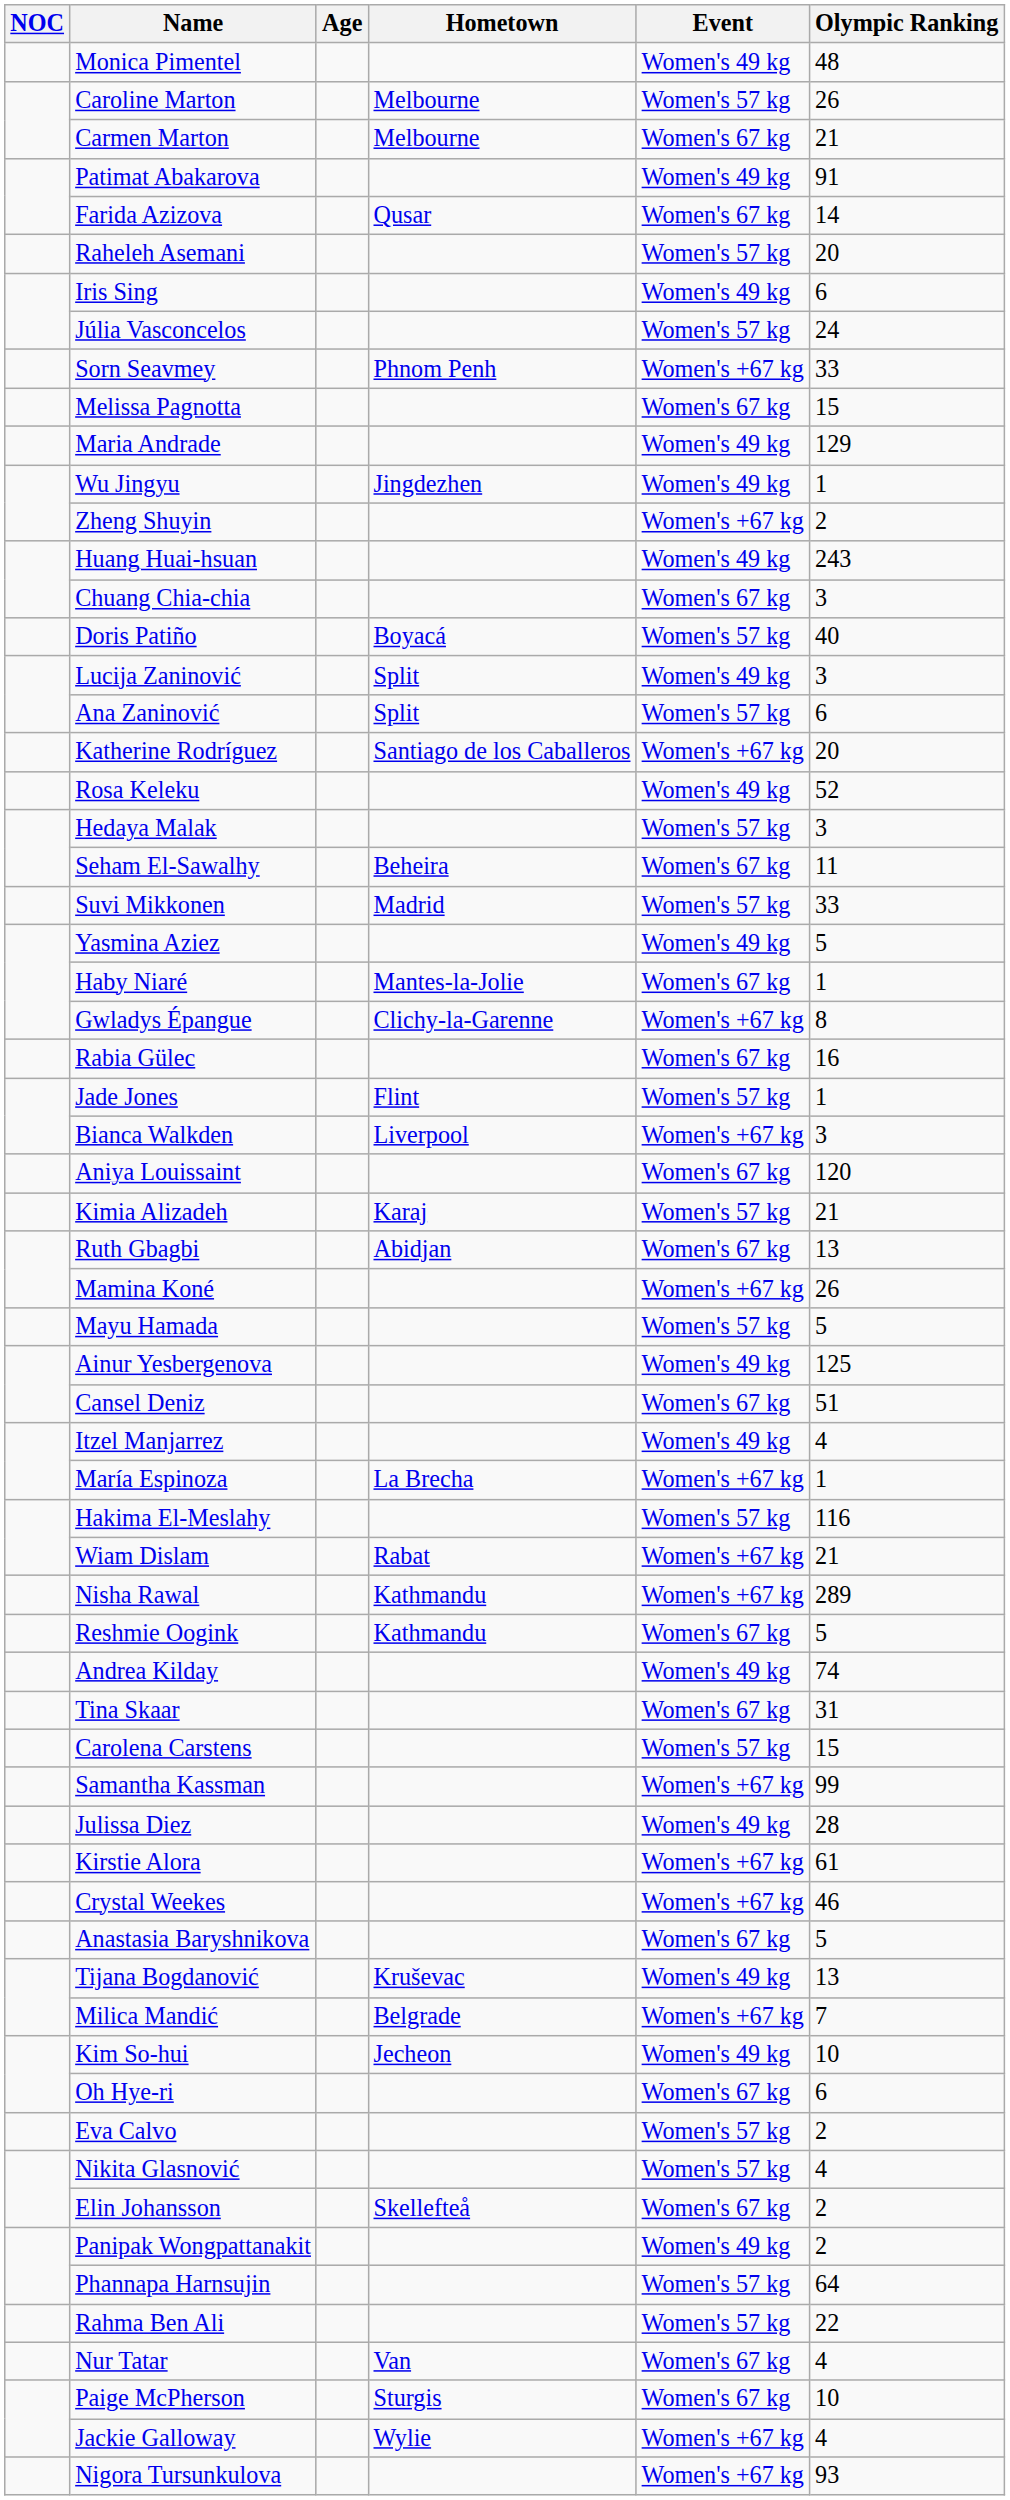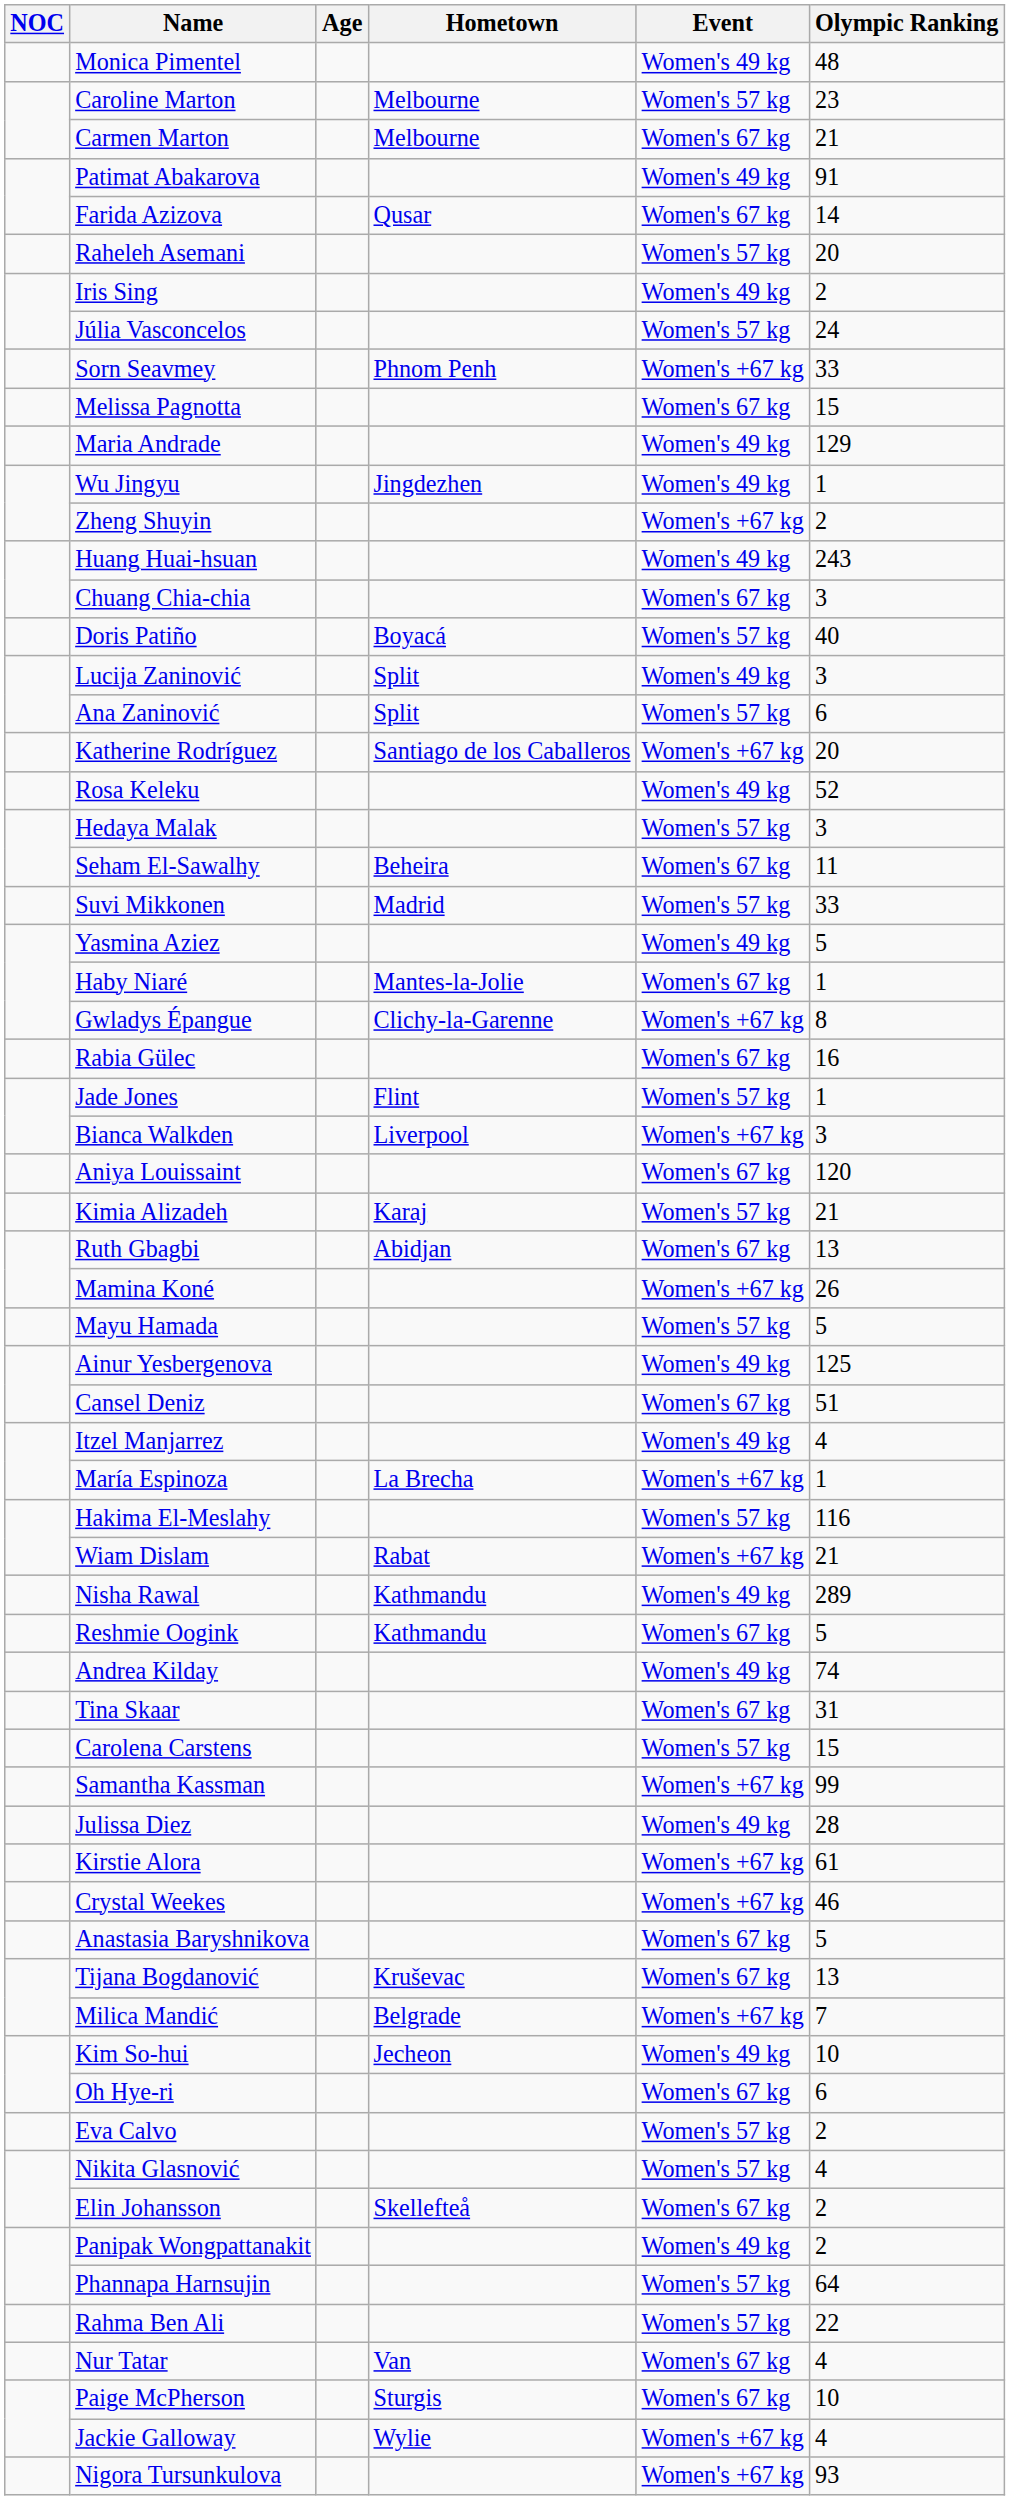 <table class="wikitable sortable">
 <tr>
 <th><a href='#'>NOC</a></th>
 <th>Name</th>
 <th>Age</th>
 <th>Hometown</th>
 <th>Event</th>
 <th>Olympic Ranking</th>
 </tr>
 <tr>
 <td></td>
 <td data-sort-value="Pimentel, Monica"><a href='#'>Monica Pimentel</a></td>
 <td></td>
 <td></td>
 <td><a href='#'>Women's 49 kg</a></td>
 <td>48</td>
 </tr>
 <tr>
 <td rowspan=2></td>
 <td data-sort-value="Marton, Caroline"><a href='#'>Caroline Marton</a></td>
 <td></td>
 <td> <a href='#'>Melbourne</a></td>
 <td><a href='#'>Women's 57 kg</a></td>
-<td>26</td>
+<td>23</td>
 </tr>
 <tr>
 <td data-sort-value="Marton, Carmen"><a href='#'>Carmen Marton</a></td>
 <td></td>
 <td> <a href='#'>Melbourne</a></td>
 <td><a href='#'>Women's 67 kg</a></td>
 <td>21</td>
 </tr>
 <tr>
 <td rowspan=2></td>
 <td data-sort-value="Abakarova, Patimat"><a href='#'>Patimat Abakarova</a></td>
 <td></td>
 <td></td>
 <td><a href='#'>Women's 49 kg</a></td>
 <td>91</td>
 </tr>
 <tr>
 <td data-sort-value="Azizova, Farida"><a href='#'>Farida Azizova</a></td>
 <td></td>
 <td> <a href='#'>Qusar</a></td>
 <td><a href='#'>Women's 67 kg</a></td>
 <td>14</td>
 </tr>
 <tr>
 <td></td>
 <td data-sort-value="Asemani, Raheleh"><a href='#'>Raheleh Asemani</a></td>
 <td></td>
 <td></td>
 <td><a href='#'>Women's 57 kg</a></td>
 <td>20</td>
 </tr>
 <tr>
 <td rowspan=2></td>
 <td data-sort-value="Sing, Iris"><a href='#'>Iris Sing</a></td>
 <td></td>
 <td></td>
 <td><a href='#'>Women's 49 kg</a></td>
-<td>6</td>
+<td>2</td>
 </tr>
 <tr>
 <td data-sort-value="Vasconcelos, Julia"><a href='#'>Júlia Vasconcelos</a></td>
 <td></td>
 <td></td>
 <td><a href='#'>Women's 57 kg</a></td>
 <td>24</td>
 </tr>
 <tr>
 <td></td>
 <td data-sort-value="Seavmey, Sorn"><a href='#'>Sorn Seavmey</a></td>
 <td></td>
 <td> <a href='#'>Phnom Penh</a></td>
 <td><a href='#'>Women's +67 kg</a></td>
 <td>33</td>
 </tr>
 <tr>
 <td></td>
 <td data-sort-value="Pagnotta, Melissa"><a href='#'>Melissa Pagnotta</a></td>
 <td></td>
 <td></td>
 <td><a href='#'>Women's 67 kg</a></td>
 <td>15</td>
 </tr>
 <tr>
 <td></td>
 <td data-sort-value="Andrade, Maria"><a href='#'>Maria Andrade</a></td>
 <td></td>
 <td></td>
 <td><a href='#'>Women's 49 kg</a></td>
 <td>129</td>
 </tr>
 <tr>
 <td rowspan=2></td>
 <td data-sort-value="Wu, Jingyu"><a href='#'>Wu Jingyu</a></td>
 <td></td>
 <td> <a href='#'>Jingdezhen</a></td>
 <td><a href='#'>Women's 49 kg</a></td>
 <td>1</td>
 </tr>
 <tr>
 <td data-sort-value="Zheng, Shuyin"><a href='#'>Zheng Shuyin</a></td>
 <td></td>
 <td></td>
 <td><a href='#'>Women's +67 kg</a></td>
 <td>2</td>
 </tr>
 <tr>
 <td rowspan=2></td>
 <td data-sort-value="Huang, Huaihsuan"><a href='#'>Huang Huai-hsuan</a></td>
 <td></td>
 <td></td>
 <td><a href='#'>Women's 49 kg</a></td>
 <td>243</td>
 </tr>
 <tr>
 <td data-sort-value="Chuang, Chiachia"><a href='#'>Chuang Chia-chia</a></td>
 <td></td>
 <td></td>
 <td><a href='#'>Women's 67 kg</a></td>
 <td>3</td>
 </tr>
 <tr>
 <td></td>
 <td data-sort-value="Patino, Doris"><a href='#'>Doris Patiño</a></td>
 <td></td>
 <td> <a href='#'>Boyacá</a></td>
 <td><a href='#'>Women's 57 kg</a></td>
 <td>40</td>
 </tr>
 <tr>
 <td rowspan=2></td>
 <td data-sort-value="Zaninovic, Lucija"><a href='#'>Lucija Zaninović</a></td>
 <td></td>
 <td> <a href='#'>Split</a></td>
 <td><a href='#'>Women's 49 kg</a></td>
 <td>3</td>
 </tr>
 <tr>
 <td data-sort-value="Zaninovic, Ana"><a href='#'>Ana Zaninović</a></td>
 <td></td>
 <td> <a href='#'>Split</a></td>
 <td><a href='#'>Women's 57 kg</a></td>
 <td>6</td>
 </tr>
 <tr>
 <td></td>
 <td data-sort-value="Rodriguez, Katherine"><a href='#'>Katherine Rodríguez</a></td>
 <td></td>
 <td> <a href='#'>Santiago de los Caballeros</a></td>
 <td><a href='#'>Women's +67 kg</a></td>
 <td>20</td>
 </tr>
 <tr>
 <td></td>
 <td data-sort-value="Keleku, Rosa"><a href='#'>Rosa Keleku</a></td>
 <td></td>
 <td></td>
 <td><a href='#'>Women's 49 kg</a></td>
 <td>52</td>
 </tr>
 <tr>
 <td rowspan=2></td>
 <td data-sort-value="Malak, Hedaya"><a href='#'>Hedaya Malak</a></td>
 <td></td>
 <td></td>
 <td><a href='#'>Women's 57 kg</a></td>
 <td>3</td>
 </tr>
 <tr>
 <td data-sort-value="Elsawalhy,Seham"><a href='#'>Seham El-Sawalhy</a></td>
 <td></td>
 <td> <a href='#'>Beheira</a></td>
 <td><a href='#'>Women's 67 kg</a></td>
 <td>11</td>
 </tr>
 <tr>
 <td></td>
 <td data-sort-value="Mikkonen, Suvi"><a href='#'>Suvi Mikkonen</a></td>
 <td></td>
 <td> <a href='#'>Madrid</a></td>
 <td><a href='#'>Women's 57 kg</a></td>
 <td>33</td>
 </tr>
 <tr>
 <td rowspan=3></td>
 <td data-sort-value="Aziez, Yasmina"><a href='#'>Yasmina Aziez</a></td>
 <td></td>
 <td></td>
 <td><a href='#'>Women's 49 kg</a></td>
 <td>5</td>
 </tr>
 <tr>
 <td data-sort-value="Niare, Haby"><a href='#'>Haby Niaré</a></td>
 <td></td>
 <td> <a href='#'>Mantes-la-Jolie</a></td>
 <td><a href='#'>Women's 67 kg</a></td>
 <td>1</td>
 </tr>
 <tr>
 <td data-sort-value="Epangue, Gwladys"><a href='#'>Gwladys Épangue</a></td>
 <td></td>
 <td> <a href='#'>Clichy-la-Garenne</a></td>
 <td><a href='#'>Women's +67 kg</a></td>
 <td>8</td>
 </tr>
 <tr>
 <td></td>
 <td data-sort-value="Guelec, Rabia"><a href='#'>Rabia Gülec</a></td>
 <td></td>
 <td></td>
 <td><a href='#'>Women's 67 kg</a></td>
 <td>16</td>
 </tr>
 <tr>
 <td rowspan=2></td>
 <td data-sort-value="Jones, Jade"><a href='#'>Jade Jones</a></td>
 <td></td>
 <td> <a href='#'>Flint</a></td>
 <td><a href='#'>Women's 57 kg</a></td>
 <td>1</td>
 </tr>
 <tr>
 <td data-sort-value="Walkden, Bianca"><a href='#'>Bianca Walkden</a></td>
 <td></td>
 <td> <a href='#'>Liverpool</a></td>
 <td><a href='#'>Women's +67 kg</a></td>
 <td>3</td>
 </tr>
 <tr>
 <td></td>
 <td data-sort-value="Louissaint, Aniya"><a href='#'>Aniya Louissaint</a></td>
 <td></td>
 <td></td>
 <td><a href='#'>Women's 67 kg</a></td>
 <td>120</td>
 </tr>
 <tr>
 <td></td>
 <td data-sort-value="Alizadeh, Kimia"><a href='#'>Kimia Alizadeh</a></td>
 <td></td>
 <td> <a href='#'>Karaj</a></td>
 <td><a href='#'>Women's 57 kg</a></td>
 <td>21</td>
 </tr>
 <tr>
 <td rowspan=2></td>
 <td data-sort-value="Gbagbi, Ruth"><a href='#'>Ruth Gbagbi</a></td>
 <td></td>
 <td> <a href='#'>Abidjan</a></td>
 <td><a href='#'>Women's 67 kg</a></td>
 <td>13</td>
 </tr>
 <tr>
 <td data-sort-value="Kone, Mamina"><a href='#'>Mamina Koné</a></td>
 <td></td>
 <td></td>
 <td><a href='#'>Women's +67 kg</a></td>
 <td>26</td>
 </tr>
 <tr>
 <td></td>
 <td data-sort-value="Hamada, Mayu"><a href='#'>Mayu Hamada</a></td>
 <td></td>
 <td></td>
 <td><a href='#'>Women's 57 kg</a></td>
 <td>5</td>
 </tr>
 <tr>
 <td rowspan=2></td>
 <td data-sort-value="Yesbergenova, Ainur"><a href='#'>Ainur Yesbergenova</a></td>
 <td></td>
 <td></td>
 <td><a href='#'>Women's 49 kg</a></td>
 <td>125</td>
 </tr>
 <tr>
 <td data-sort-value="Deniz, Cansel"><a href='#'>Cansel Deniz</a></td>
 <td></td>
 <td></td>
 <td><a href='#'>Women's 67 kg</a></td>
 <td>51</td>
 </tr>
 <tr>
 <td rowspan=2></td>
 <td data-sort-value="Manjarrez, Itzel"><a href='#'>Itzel Manjarrez</a></td>
 <td></td>
 <td></td>
 <td><a href='#'>Women's 49 kg</a></td>
 <td>4</td>
 </tr>
 <tr>
 <td data-sort-value="Espinoza, Maria"><a href='#'>María Espinoza</a></td>
 <td></td>
 <td> <a href='#'>La Brecha</a></td>
 <td><a href='#'>Women's +67 kg</a></td>
 <td>1</td>
 </tr>
 <tr>
 <td rowspan=2></td>
 <td data-sort-value="Elmeslahy, Hakima"><a href='#'>Hakima El-Meslahy</a></td>
 <td></td>
 <td></td>
 <td><a href='#'>Women's 57 kg</a></td>
 <td>116</td>
 </tr>
 <tr>
 <td data-sort-value="Dislam, Wiam"><a href='#'>Wiam Dislam</a></td>
 <td></td>
 <td> <a href='#'>Rabat</a></td>
 <td><a href='#'>Women's +67 kg</a></td>
 <td>21</td>
 </tr>
 <tr>
 <td></td>
 <td data-sort-value="Rawal, Nisha"><a href='#'>Nisha Rawal</a></td>
 <td></td>
 <td> <a href='#'>Kathmandu</a></td>
-<td><a href='#'>Women's +67 kg</a></td>
+<td><a href='#'>Women's 49 kg</a></td>
 <td>289</td>
 </tr>
 <tr>
 <td></td>
 <td data-sort-value="Oogink, Reshmie"><a href='#'>Reshmie Oogink</a></td>
 <td></td>
 <td> <a href='#'>Kathmandu</a></td>
 <td><a href='#'>Women's 67 kg</a></td>
 <td>5</td>
 </tr>
 <tr>
 <td></td>
 <td data-sort-value="Kilday, Andrea"><a href='#'>Andrea Kilday</a></td>
 <td></td>
 <td></td>
 <td><a href='#'>Women's 49 kg</a></td>
 <td>74</td>
 </tr>
 <tr>
 <td></td>
 <td data-sort-value="Skaar, Tina"><a href='#'>Tina Skaar</a></td>
 <td></td>
 <td></td>
 <td><a href='#'>Women's 67 kg</a></td>
 <td>31</td>
 </tr>
 <tr>
 <td></td>
 <td data-sort-value="Carstens, Carolena"><a href='#'>Carolena Carstens</a></td>
 <td></td>
 <td></td>
 <td><a href='#'>Women's 57 kg</a></td>
 <td>15</td>
 </tr>
 <tr>
 <td></td>
 <td data-sort-value="Kassman, Samantha"><a href='#'>Samantha Kassman</a></td>
 <td></td>
 <td></td>
 <td><a href='#'>Women's +67 kg</a></td>
 <td>99</td>
 </tr>
 <tr>
 <td></td>
 <td data-sort-value="Diez, Julissa"><a href='#'>Julissa Diez</a></td>
 <td></td>
 <td></td>
 <td><a href='#'>Women's 49 kg</a></td>
 <td>28</td>
 </tr>
 <tr>
 <td></td>
 <td data-sort-value="Alora, Kirstie"><a href='#'>Kirstie Alora</a></td>
 <td></td>
 <td></td>
 <td><a href='#'>Women's +67 kg</a></td>
 <td>61</td>
 </tr>
 <tr>
 <td></td>
 <td data-sort-value="Weekes, Chrystal"><a href='#'>Crystal Weekes</a></td>
 <td></td>
 <td></td>
 <td><a href='#'>Women's +67 kg</a></td>
 <td>46</td>
 </tr>
 <tr>
 <td></td>
 <td data-sort-value="Baryshnikova, Anastasia"><a href='#'>Anastasia Baryshnikova</a></td>
 <td></td>
 <td></td>
 <td><a href='#'>Women's 67 kg</a></td>
 <td>5</td>
 </tr>
 <tr>
 <td rowspan=2></td>
 <td data-sort-value="Bogdanovic, Tijana"><a href='#'>Tijana Bogdanović</a></td>
 <td></td>
 <td> <a href='#'>Kruševac</a></td>
-<td><a href='#'>Women's 49 kg</a></td>
+<td><a href='#'>Women's 67 kg</a></td>
 <td>13</td>
 </tr>
 <tr>
 <td data-sort-value="Mandic, Milica"><a href='#'>Milica Mandić</a></td>
 <td></td>
 <td> <a href='#'>Belgrade</a></td>
 <td><a href='#'>Women's +67 kg</a></td>
 <td>7</td>
 </tr>
 <tr>
 <td rowspan=2></td>
 <td data-sort-value="Kim, Sohui"><a href='#'>Kim So-hui</a></td>
 <td></td>
 <td> <a href='#'>Jecheon</a></td>
 <td><a href='#'>Women's 49 kg</a></td>
 <td>10</td>
 </tr>
 <tr>
 <td data-sort-value="Oh, Hyeri"><a href='#'>Oh Hye-ri</a></td>
 <td></td>
 <td></td>
 <td><a href='#'>Women's 67 kg</a></td>
 <td>6</td>
 </tr>
 <tr>
 <td></td>
 <td data-sort-value="Calvo, Eva"><a href='#'>Eva Calvo</a></td>
 <td></td>
 <td></td>
 <td><a href='#'>Women's 57 kg</a></td>
 <td>2</td>
 </tr>
 <tr>
 <td rowspan=2></td>
 <td data-sort-value="Glasnovic, Nikita"><a href='#'>Nikita Glasnović</a></td>
 <td></td>
 <td></td>
 <td><a href='#'>Women's 57 kg</a></td>
 <td>4</td>
 </tr>
 <tr>
 <td data-sort-value="Johansson, Elin"><a href='#'>Elin Johansson</a></td>
 <td></td>
 <td> <a href='#'>Skellefteå</a></td>
 <td><a href='#'>Women's 67 kg</a></td>
 <td>2</td>
 </tr>
 <tr>
 <td rowspan=2></td>
 <td data-sort-value="Wongpattanakit, Panipak"><a href='#'>Panipak Wongpattanakit</a></td>
 <td></td>
 <td></td>
 <td><a href='#'>Women's 49 kg</a></td>
 <td>2</td>
 </tr>
 <tr>
 <td data-sort-value="Harnsujin, Phannapa"><a href='#'>Phannapa Harnsujin</a></td>
 <td></td>
 <td></td>
 <td><a href='#'>Women's 57 kg</a></td>
 <td>64</td>
 </tr>
 <tr>
 <td></td>
 <td data-sort-value="Ben Ali, Rahma"><a href='#'>Rahma Ben Ali</a></td>
 <td></td>
 <td></td>
 <td><a href='#'>Women's 57 kg</a></td>
 <td>22</td>
 </tr>
 <tr>
 <td></td>
 <td data-sort-value="Tatar, Nur"><a href='#'>Nur Tatar</a></td>
 <td></td>
 <td> <a href='#'>Van</a></td>
 <td><a href='#'>Women's 67 kg</a></td>
 <td>4</td>
 </tr>
 <tr>
 <td rowspan=2></td>
 <td data-sort-value="McPherson, Paige"><a href='#'>Paige McPherson</a></td>
 <td></td>
 <td> <a href='#'>Sturgis</a></td>
 <td><a href='#'>Women's 67 kg</a></td>
 <td>10</td>
 </tr>
 <tr>
 <td data-sort-value="Galloway, Jackie"><a href='#'>Jackie Galloway</a></td>
 <td></td>
 <td> <a href='#'>Wylie</a></td>
 <td><a href='#'>Women's +67 kg</a></td>
 <td>4</td>
 </tr>
 <tr>
 <td></td>
 <td data-sort-value="Tursunkulova, Nigora"><a href='#'>Nigora Tursunkulova</a></td>
 <td></td>
 <td></td>
 <td><a href='#'>Women's +67 kg</a></td>
 <td>93</td>
 </tr>
 </table>
